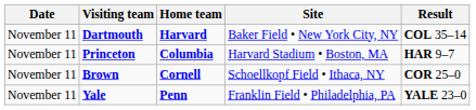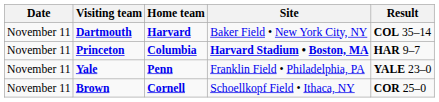 <table class="wikitable">
 <tr>
 <th>Date</th>
 <th>Visiting team</th>
 <th>Home team</th>
 <th>Site</th>
 <th>Result</th>
 </tr>
 <tr>
 <td>November 11</td>
 <td><strong><a href='#'>Dartmouth</a></strong></td>
 <td><strong><a href='#'>Harvard</a></strong></td>
 <td><a href='#'>Baker Field</a> • <a href='#'>New York City, NY</a></td>
 <td><strong>COL</strong> 35–14</td>
 </tr>
 <tr>
 <td>November 11</td>
 <td><strong><a href='#'>Princeton</a></strong></td>
 <td><strong><a href='#'>Columbia</a></strong></td>
-<td><a href='#'>Harvard Stadium</a> • <a href='#'>Boston, MA</a></td>
+<td><strong><a href='#'>Harvard Stadium</a> • <a href='#'>Boston, MA</a></strong></td>
 <td><strong>HAR</strong> 9–7</td>
+</tr>
+<tr>
+<td>November 11</td>
+<td><strong><a href='#'>Yale</a></strong></td>
+<td><strong><a href='#'>Penn</a></strong></td>
+<td><a href='#'>Franklin Field</a> • <a href='#'>Philadelphia, PA</a></td>
+<td><strong>YALE</strong> 23–0</td>
 </tr>
 <tr>
 <td>November 11</td>
 <td><strong><a href='#'>Brown</a></strong></td>
 <td><strong><a href='#'>Cornell</a></strong></td>
 <td><a href='#'>Schoellkopf Field</a> • <a href='#'>Ithaca, NY</a></td>
 <td><strong>COR</strong> 25–0</td>
 </tr>
-<tr>
-<td>November 11</td>
-<td><strong><a href='#'>Yale</a></strong></td>
-<td><strong><a href='#'>Penn</a></strong></td>
-<td><a href='#'>Franklin Field</a> • <a href='#'>Philadelphia, PA</a></td>
-<td><strong>YALE</strong> 23–0</td>
-</tr>
 </table>
